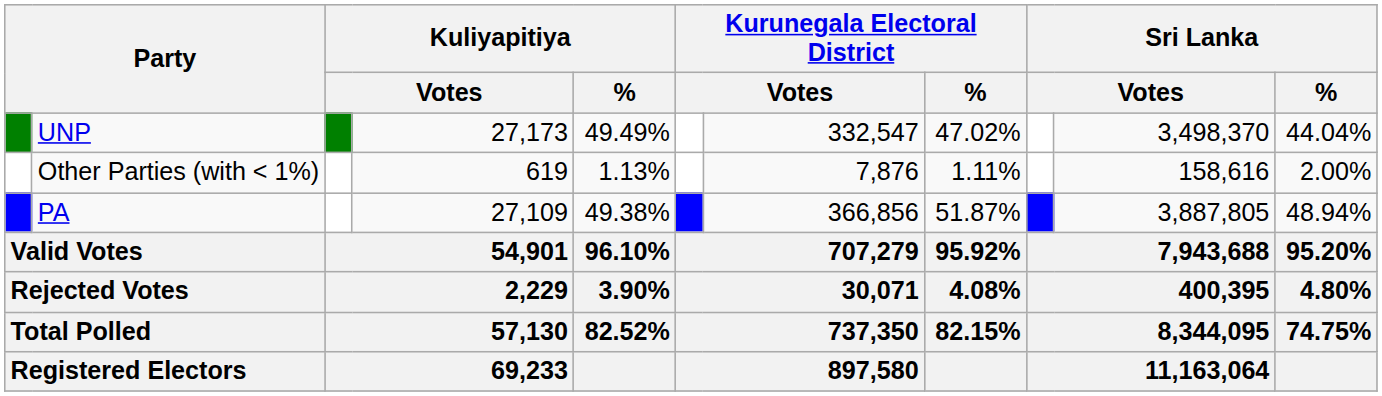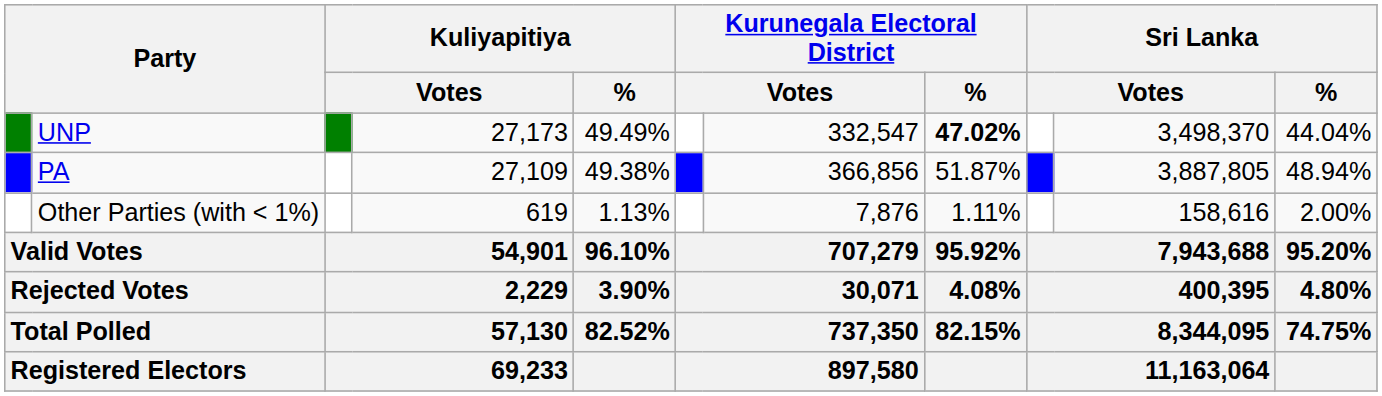 <table class="wikitable">
 <tr>
 <th colspan="2" width="144px"rowspan="2">Party</th>
 <th colspan="3" width="216px">Kuliyapitiya</th>
 <th colspan="3" width="216px"><a href='#'>Kurunegala Electoral District</a></th>
 <th colspan="3" width="216px">Sri Lanka</th>
 </tr>
 <tr>
 <th colspan="2" width="144px">Votes</th>
 <th>%</th>
 <th colspan="2" width="144px">Votes</th>
 <th>%</th>
 <th colspan="2" width="144px">Votes</th>
 <th>%</th>
 </tr>
 <tr>
 <td style="background-color:green;" width="10px"></td>
 <td style="text-align:left;"><a href='#'>UNP</a></td>
 <td style="background-color:green;" width="10px"></td>
 <td style="text-align:right;">27,173</td>
 <td style="text-align:right;">49.49%</td>
 <td style="background-color:white;" width="10px"></td>
 <td style="text-align:right;">332,547</td>
-<td style="text-align:right;">47.02%</td>
+<td style="text-align:right;"><strong>47.02%</strong></td>
 <td style="background-color:white;" width="10px"></td>
 <td style="text-align:right;">3,498,370</td>
 <td style="text-align:right;">44.04%</td>
+</tr>
+<tr>
+<td style="background-color:blue;" width="10px"></td>
+<td style="text-align:left;"><a href='#'>PA</a></td>
+<td style="background-color:white;" width="10px"></td>
+<td style="text-align:right;">27,109</td>
+<td style="text-align:right;">49.38%</td>
+<td style="background-color:blue;" width="10px"></td>
+<td style="text-align:right;">366,856</td>
+<td style="text-align:right;">51.87%</td>
+<td style="background-color:blue;" width="10px"></td>
+<td style="text-align:right;">3,887,805</td>
+<td style="text-align:right;">48.94%</td>
 </tr>
 <tr>
 <td style="background-color:white;" width="10px"></td>
 <td style="text-align:left;">Other Parties (with < 1%)</td>
 <td style="background-color:white;" width="10px"></td>
 <td style="text-align:right;">619</td>
 <td style="text-align:right;">1.13%</td>
 <td style="background-color:white;" width="10px"></td>
 <td style="text-align:right;">7,876</td>
 <td style="text-align:right;">1.11%</td>
 <td style="background-color:white;" width="10px"></td>
 <td style="text-align:right;">158,616</td>
 <td style="text-align:right;">2.00%</td>
-</tr>
-<tr>
-<td style="background-color:blue;" width="10px"></td>
-<td style="text-align:left;"><a href='#'>PA</a></td>
-<td style="background-color:white;" width="10px"></td>
-<td style="text-align:right;">27,109</td>
-<td style="text-align:right;">49.38%</td>
-<td style="background-color:blue;" width="10px"></td>
-<td style="text-align:right;">366,856</td>
-<td style="text-align:right;">51.87%</td>
-<td style="background-color:blue;" width="10px"></td>
-<td style="text-align:right;">3,887,805</td>
-<td style="text-align:right;">48.94%</td>
 </tr>
 <tr>
 <th colspan="2" width="144px"style="text-align:left;">Valid Votes</th>
 <th style="text-align:right;"colspan="2" width="144px">54,901</th>
 <th style="text-align:right;">96.10%</th>
 <th style="text-align:right;"colspan="2" width="144px">707,279</th>
 <th style="text-align:right;">95.92%</th>
 <th style="text-align:right;"colspan="2" width="144px">7,943,688</th>
 <th style="text-align:right;">95.20%</th>
 </tr>
 <tr>
 <th colspan="2" width="144px"style="text-align:left;">Rejected Votes</th>
 <th style="text-align:right;"colspan="2" width="144px">2,229</th>
 <th style="text-align:right;">3.90%</th>
 <th style="text-align:right;"colspan="2" width="144px">30,071</th>
 <th style="text-align:right;">4.08%</th>
 <th style="text-align:right;"colspan="2" width="144px">400,395</th>
 <th style="text-align:right;">4.80%</th>
 </tr>
 <tr>
 <th colspan="2" width="144px"style="text-align:left;">Total Polled</th>
 <th style="text-align:right;"colspan="2" width="144px">57,130</th>
 <th style="text-align:right;">82.52%</th>
 <th style="text-align:right;"colspan="2" width="144px">737,350</th>
 <th style="text-align:right;">82.15%</th>
 <th style="text-align:right;"colspan="2" width="144px">8,344,095</th>
 <th style="text-align:right;">74.75%</th>
 </tr>
 <tr>
 <th colspan="2" width="144px"style="text-align:left;">Registered Electors</th>
 <th style="text-align:right;"colspan="2" width="144px">69,233</th>
 <th></th>
 <th style="text-align:right;"colspan="2" width="144px">897,580</th>
 <th></th>
 <th style="text-align:right;"colspan="2" width="144px">11,163,064</th>
 <th></th>
 </tr>
 </table>
